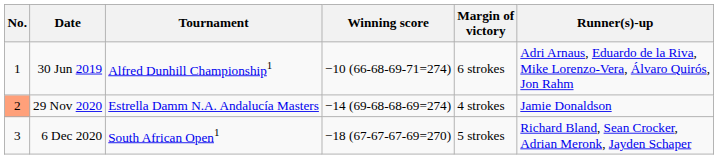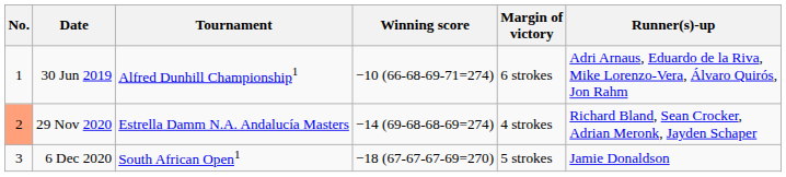 <table class="wikitable" style="font-size:95%;">
 <tr>
 <th>No.</th>
 <th>Date</th>
 <th>Tournament</th>
 <th>Winning score</th>
 <th>Margin of<br>victory</th>
 <th>Runner(s)-up</th>
 </tr>
 <tr>
 <td align=center>1</td>
 <td align=right>30 Jun <a href='#'>2019</a></td>
 <td><a href='#'>Alfred Dunhill Championship</a><sup>1</sup></td>
 <td>−10 (66-68-69-71=274)</td>
 <td>6 strokes</td>
 <td> <a href='#'>Adri Arnaus</a>,  <a href='#'>Eduardo de la Riva</a>,<br> <a href='#'>Mike Lorenzo-Vera</a>,  <a href='#'>Álvaro Quirós</a>,<br> <a href='#'>Jon Rahm</a></td>
 </tr>
 <tr>
 <td align=center style="background: lightsalmon;">2</td>
 <td align=right>29 Nov <a href='#'>2020</a></td>
 <td><a href='#'>Estrella Damm N.A. Andalucía Masters</a></td>
 <td>−14 (69-68-68-69=274)</td>
 <td>4 strokes</td>
-<td> <a href='#'>Jamie Donaldson</a></td>
+<td> <a href='#'>Richard Bland</a>,  <a href='#'>Sean Crocker</a>,<br> <a href='#'>Adrian Meronk</a>,  <a href='#'>Jayden Schaper</a></td>
 </tr>
 <tr>
 <td align=center>3</td>
 <td align=right>6 Dec 2020</td>
 <td><a href='#'>South African Open</a><sup>1</sup></td>
 <td>−18 (67-67-67-69=270)</td>
 <td>5 strokes</td>
-<td> <a href='#'>Richard Bland</a>,  <a href='#'>Sean Crocker</a>,<br> <a href='#'>Adrian Meronk</a>,  <a href='#'>Jayden Schaper</a></td>
+<td> <a href='#'>Jamie Donaldson</a></td>
 </tr>
 </table>
